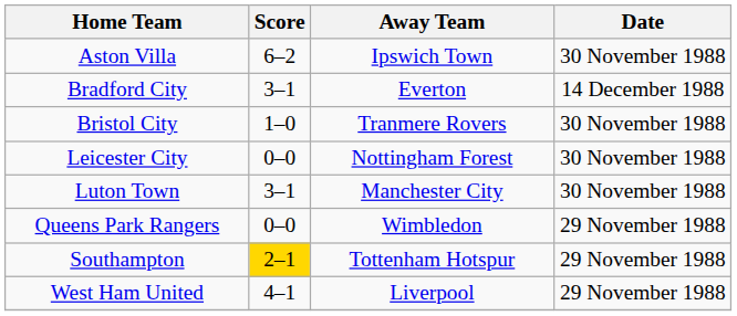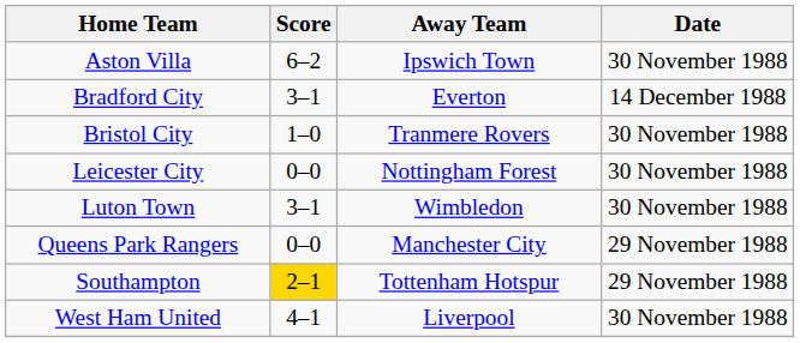 <table class="wikitable" style="text-align:center;">
 <tr>
 <th width=175>Home Team</th>
 <th width=20>Score</th>
 <th width=175>Away Team</th>
 <th width=125>Date</th>
 </tr>
 <tr>
 <td><a href='#'>Aston Villa</a></td>
 <td>6–2</td>
 <td><a href='#'>Ipswich Town</a></td>
 <td>30 November 1988</td>
 </tr>
 <tr>
 <td><a href='#'>Bradford City</a></td>
 <td>3–1</td>
 <td><a href='#'>Everton</a></td>
 <td>14 December 1988</td>
 </tr>
 <tr>
 <td><a href='#'>Bristol City</a></td>
 <td>1–0</td>
 <td><a href='#'>Tranmere Rovers</a></td>
 <td>30 November 1988</td>
 </tr>
 <tr>
 <td><a href='#'>Leicester City</a></td>
 <td>0–0</td>
 <td><a href='#'>Nottingham Forest</a></td>
 <td>30 November 1988</td>
 </tr>
 <tr>
 <td><a href='#'>Luton Town</a></td>
 <td>3–1</td>
-<td><a href='#'>Manchester City</a></td>
+<td><a href='#'>Wimbledon</a></td>
 <td>30 November 1988</td>
 </tr>
 <tr>
 <td><a href='#'>Queens Park Rangers</a></td>
 <td>0–0</td>
-<td><a href='#'>Wimbledon</a></td>
+<td><a href='#'>Manchester City</a></td>
 <td>29 November 1988</td>
 </tr>
 <tr>
 <td><a href='#'>Southampton</a></td>
 <td style="background: gold;">2–1</td>
 <td><a href='#'>Tottenham Hotspur</a></td>
 <td>29 November 1988</td>
 </tr>
 <tr>
 <td><a href='#'>West Ham United</a></td>
 <td>4–1</td>
 <td><a href='#'>Liverpool</a></td>
-<td>29 November 1988</td>
+<td>30 November 1988</td>
 </tr>
 <tr>
 </tr>
 </table>
